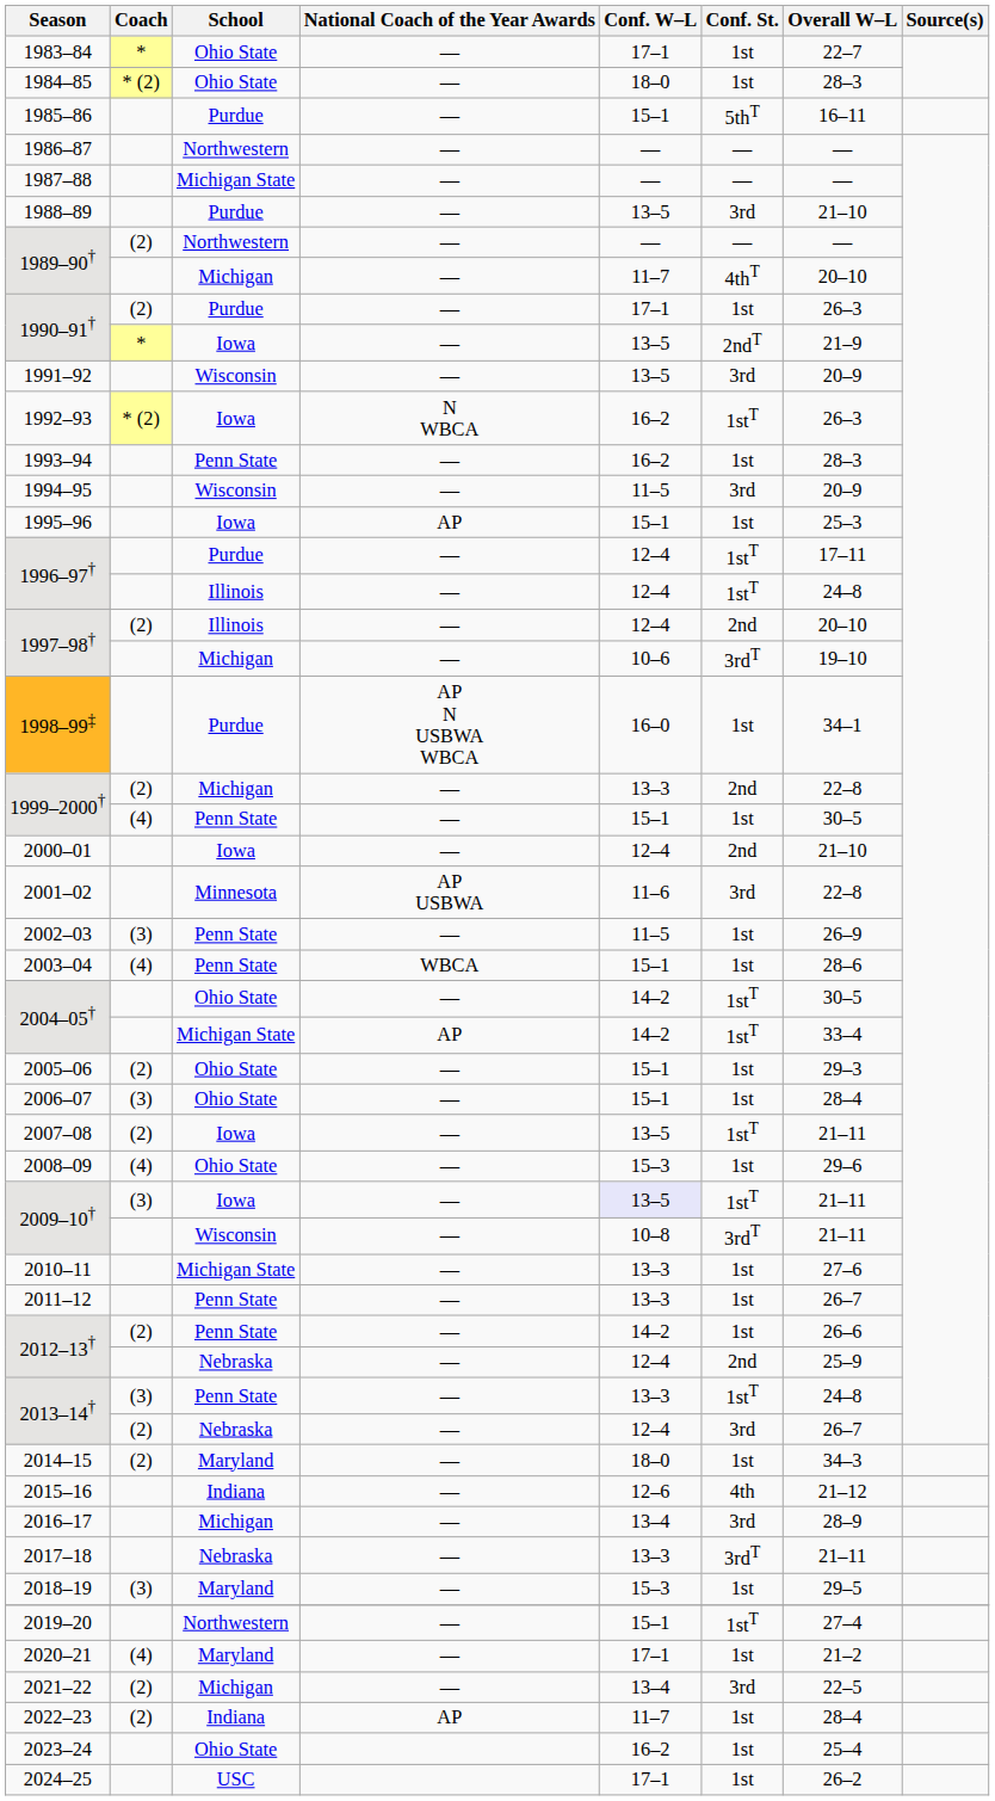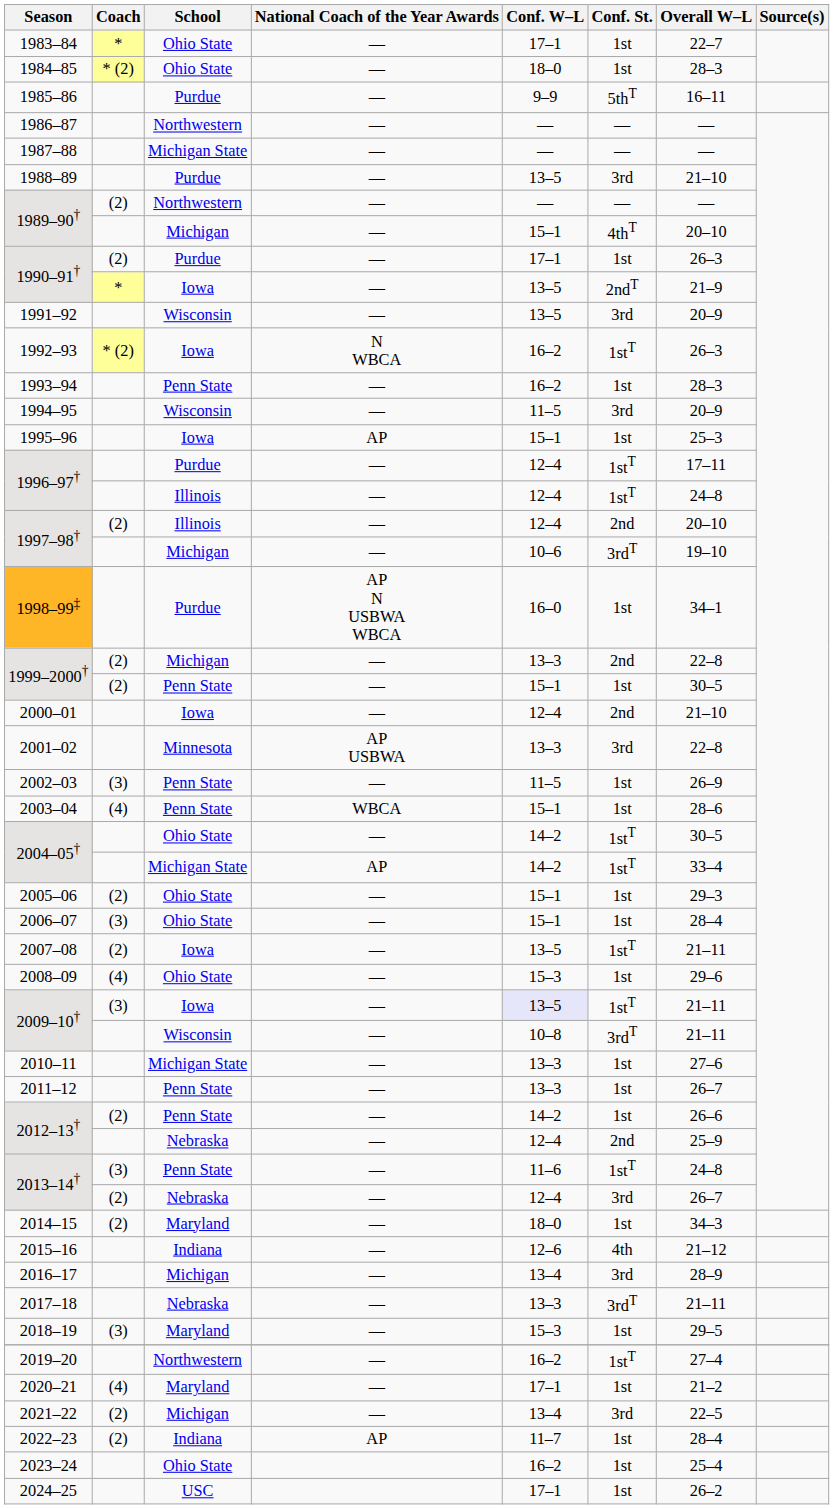 <table class="wikitable sortable" style="text-align:center;">
 <tr>
 <th>Season</th>
 <th>Coach</th>
 <th>School</th>
 <th class=unsortable>National Coach of the Year Awards</th>
 <th>Conf. W–L</th>
 <th>Conf. St.</th>
 <th>Overall W–L</th>
 <th class=unsortable>Source(s)</th>
 </tr>
 <tr>
 <td>1983–84</td>
 <td style="background-color:#FFFF99">*</td>
 <td><a href='#'>Ohio State</a></td>
 <td>—</td>
 <td>17–1</td>
 <td>1st</td>
 <td>22–7</td>
 <td rowspan="2"></td>
 </tr>
 <tr>
 <td>1984–85</td>
 <td style="background-color:#FFFF99">* (2)</td>
 <td><a href='#'>Ohio State</a></td>
 <td>—</td>
 <td>18–0</td>
 <td>1st</td>
 <td>28–3</td>
 </tr>
 <tr>
 <td>1985–86</td>
 <td></td>
 <td><a href='#'>Purdue</a></td>
 <td>—</td>
-<td>15–1</td>
+<td>9–9</td>
 <td>5th<sup>T</sup></td>
 <td>16–11</td>
 <td></td>
 </tr>
 <tr>
 <td>1986–87</td>
 <td></td>
 <td><a href='#'>Northwestern</a></td>
 <td>—</td>
 <td>—</td>
 <td>—</td>
 <td>—</td>
 <td rowspan="37"></td>
 </tr>
 <tr>
 <td>1987–88</td>
 <td></td>
 <td><a href='#'>Michigan State</a></td>
 <td>—</td>
 <td>—</td>
 <td>—</td>
 <td>—</td>
 </tr>
 <tr>
 <td>1988–89</td>
 <td></td>
 <td><a href='#'>Purdue</a></td>
 <td>—</td>
 <td>13–5</td>
 <td>3rd</td>
 <td>21–10</td>
 </tr>
 <tr>
 <td rowspan=2 bgcolor=#e5e4e2>1989–90<sup>†</sup></td>
 <td> (2)</td>
 <td><a href='#'>Northwestern</a></td>
 <td>—</td>
 <td>—</td>
 <td>—</td>
 <td>—</td>
 </tr>
 <tr>
 <td></td>
 <td><a href='#'>Michigan</a></td>
 <td>—</td>
-<td>11–7</td>
+<td>15–1</td>
 <td>4th<sup>T</sup></td>
 <td>20–10</td>
 </tr>
 <tr>
 <td rowspan=2 bgcolor=#e5e4e2>1990–91<sup>†</sup></td>
 <td> (2)</td>
 <td><a href='#'>Purdue</a></td>
 <td>—</td>
 <td>17–1</td>
 <td>1st</td>
 <td>26–3</td>
 </tr>
 <tr>
 <td style="background-color:#FFFF99">*</td>
 <td><a href='#'>Iowa</a></td>
 <td>—</td>
 <td>13–5</td>
 <td>2nd<sup>T</sup></td>
 <td>21–9</td>
 </tr>
 <tr>
 <td>1991–92</td>
 <td></td>
 <td><a href='#'>Wisconsin</a></td>
 <td>—</td>
 <td>13–5</td>
 <td>3rd</td>
 <td>20–9</td>
 </tr>
 <tr>
 <td>1992–93</td>
 <td style="background-color:#FFFF99">* (2)</td>
 <td><a href='#'>Iowa</a></td>
 <td>N<br>WBCA</td>
 <td>16–2</td>
 <td>1st<sup>T</sup></td>
 <td>26–3</td>
 </tr>
 <tr>
 <td>1993–94</td>
 <td></td>
 <td><a href='#'>Penn State</a></td>
 <td>—</td>
 <td>16–2</td>
 <td>1st</td>
 <td>28–3</td>
 </tr>
 <tr>
 <td>1994–95</td>
 <td></td>
 <td><a href='#'>Wisconsin</a></td>
 <td>—</td>
 <td>11–5</td>
 <td>3rd</td>
 <td>20–9</td>
 </tr>
 <tr>
 <td>1995–96</td>
 <td></td>
 <td><a href='#'>Iowa</a></td>
 <td>AP</td>
 <td>15–1</td>
 <td>1st</td>
 <td>25–3</td>
 </tr>
 <tr>
 <td rowspan=2 bgcolor=#e5e4e2>1996–97<sup>†</sup></td>
 <td></td>
 <td><a href='#'>Purdue</a></td>
 <td>—</td>
 <td>12–4</td>
 <td>1st<sup>T</sup></td>
 <td>17–11</td>
 </tr>
 <tr>
 <td></td>
 <td><a href='#'>Illinois</a></td>
 <td>—</td>
 <td>12–4</td>
 <td>1st<sup>T</sup></td>
 <td>24–8</td>
 </tr>
 <tr>
 <td rowspan=2 bgcolor=#e5e4e2>1997–98<sup>†</sup></td>
 <td> (2)</td>
 <td><a href='#'>Illinois</a></td>
 <td>—</td>
 <td>12–4</td>
 <td>2nd</td>
 <td>20–10</td>
 </tr>
 <tr>
 <td></td>
 <td><a href='#'>Michigan</a></td>
 <td>—</td>
 <td>10–6</td>
 <td>3rd<sup>T</sup></td>
 <td>19–10</td>
 </tr>
 <tr>
 <td bgcolor=#ffb626>1998–99<sup>‡</sup></td>
 <td></td>
 <td><a href='#'>Purdue</a></td>
 <td>AP<br>N<br>USBWA<br>WBCA</td>
 <td>16–0</td>
 <td>1st</td>
 <td>34–1</td>
 </tr>
 <tr>
 <td rowspan=2 bgcolor=#e5e4e2>1999–2000<sup>†</sup></td>
 <td> (2)</td>
 <td><a href='#'>Michigan</a></td>
 <td>—</td>
 <td>13–3</td>
 <td>2nd</td>
 <td>22–8</td>
 </tr>
 <tr>
-<td> (4)</td>
+<td> (2)</td>
 <td><a href='#'>Penn State</a></td>
 <td>—</td>
 <td>15–1</td>
 <td>1st</td>
 <td>30–5</td>
 </tr>
 <tr>
 <td>2000–01</td>
 <td></td>
 <td><a href='#'>Iowa</a></td>
 <td>—</td>
 <td>12–4</td>
 <td>2nd</td>
 <td>21–10</td>
 </tr>
 <tr>
 <td>2001–02</td>
 <td></td>
 <td><a href='#'>Minnesota</a></td>
 <td>AP<br>USBWA</td>
-<td>11–6</td>
+<td>13–3</td>
 <td>3rd</td>
 <td>22–8</td>
 </tr>
 <tr>
 <td>2002–03</td>
 <td> (3)</td>
 <td><a href='#'>Penn State</a></td>
 <td>—</td>
 <td>11–5</td>
 <td>1st</td>
 <td>26–9</td>
 </tr>
 <tr>
 <td>2003–04</td>
 <td> (4)</td>
 <td><a href='#'>Penn State</a></td>
 <td>WBCA</td>
 <td>15–1</td>
 <td>1st</td>
 <td>28–6</td>
 </tr>
 <tr>
 <td rowspan=2 bgcolor=#e5e4e2>2004–05<sup>†</sup></td>
 <td></td>
 <td><a href='#'>Ohio State</a></td>
 <td>—</td>
 <td>14–2</td>
 <td>1st<sup>T</sup></td>
 <td>30–5</td>
 </tr>
 <tr>
 <td></td>
 <td><a href='#'>Michigan State</a></td>
 <td>AP</td>
 <td>14–2</td>
 <td>1st<sup>T</sup></td>
 <td>33–4</td>
 </tr>
 <tr>
 <td>2005–06</td>
 <td> (2)</td>
 <td><a href='#'>Ohio State</a></td>
 <td>—</td>
 <td>15–1</td>
 <td>1st</td>
 <td>29–3</td>
 </tr>
 <tr>
 <td>2006–07</td>
 <td> (3)</td>
 <td><a href='#'>Ohio State</a></td>
 <td>—</td>
 <td>15–1</td>
 <td>1st</td>
 <td>28–4</td>
 </tr>
 <tr>
 <td>2007–08</td>
 <td> (2)</td>
 <td><a href='#'>Iowa</a></td>
 <td>—</td>
 <td>13–5</td>
 <td>1st<sup>T</sup></td>
 <td>21–11</td>
 </tr>
 <tr>
 <td>2008–09</td>
 <td> (4)</td>
 <td><a href='#'>Ohio State</a></td>
 <td>—</td>
 <td>15–3</td>
 <td>1st</td>
 <td>29–6</td>
 </tr>
 <tr>
 <td rowspan=2 bgcolor=#e5e4e2>2009–10<sup>†</sup></td>
 <td> (3)</td>
 <td><a href='#'>Iowa</a></td>
 <td>—</td>
 <td style="background: lavender;">13–5</td>
 <td>1st<sup>T</sup></td>
 <td>21–11</td>
 </tr>
 <tr>
 <td></td>
 <td><a href='#'>Wisconsin</a></td>
 <td>—</td>
 <td>10–8</td>
 <td>3rd<sup>T</sup></td>
 <td>21–11</td>
 </tr>
 <tr>
 <td>2010–11</td>
 <td></td>
 <td><a href='#'>Michigan State</a></td>
 <td>—</td>
 <td>13–3</td>
 <td>1st</td>
 <td>27–6</td>
 </tr>
 <tr>
 <td>2011–12</td>
 <td></td>
 <td><a href='#'>Penn State</a></td>
 <td>—</td>
 <td>13–3</td>
 <td>1st</td>
 <td>26–7</td>
 </tr>
 <tr>
 <td rowspan=2 bgcolor=#e5e4e2>2012–13<sup>†</sup></td>
 <td> (2)</td>
 <td><a href='#'>Penn State</a></td>
 <td>—</td>
 <td>14–2</td>
 <td>1st</td>
 <td>26–6</td>
 </tr>
 <tr>
 <td></td>
 <td><a href='#'>Nebraska</a></td>
 <td>—</td>
 <td>12–4</td>
 <td>2nd</td>
 <td>25–9</td>
 </tr>
 <tr>
 <td rowspan=2 bgcolor=#e5e4e2>2013–14<sup>†</sup></td>
 <td> (3)</td>
 <td><a href='#'>Penn State</a></td>
 <td>—</td>
-<td>13–3</td>
+<td>11–6</td>
 <td>1st<sup>T</sup></td>
 <td>24–8</td>
 </tr>
 <tr>
 <td> (2)</td>
 <td><a href='#'>Nebraska</a></td>
 <td>—</td>
 <td>12–4</td>
 <td>3rd</td>
 <td>26–7</td>
 </tr>
 <tr>
 <td>2014–15</td>
 <td> (2)</td>
 <td><a href='#'>Maryland</a></td>
 <td>—</td>
 <td>18–0</td>
 <td>1st</td>
 <td>34–3</td>
 <td></td>
 </tr>
 <tr>
 <td>2015–16</td>
 <td></td>
 <td><a href='#'>Indiana</a></td>
 <td>—</td>
 <td>12–6</td>
 <td>4th</td>
 <td>21–12</td>
 <td></td>
 </tr>
 <tr>
 <td>2016–17</td>
 <td></td>
 <td><a href='#'>Michigan</a></td>
 <td>—</td>
 <td>13–4</td>
 <td>3rd</td>
 <td>28–9</td>
 <td></td>
 </tr>
 <tr>
 <td>2017–18</td>
 <td></td>
 <td><a href='#'>Nebraska</a></td>
 <td>—</td>
 <td>13–3</td>
 <td>3rd<sup>T</sup></td>
 <td>21–11</td>
 <td></td>
 </tr>
 <tr>
 <td>2018–19</td>
 <td> (3)</td>
 <td><a href='#'>Maryland</a></td>
 <td>—</td>
 <td>15–3</td>
 <td>1st</td>
 <td>29–5</td>
 <td></td>
 </tr>
 <tr>
 </tr>
 <tr>
 <td>2019–20</td>
 <td></td>
 <td><a href='#'>Northwestern</a></td>
 <td>—</td>
-<td>15–1</td>
+<td>16–2</td>
 <td>1st<sup>T</sup></td>
 <td>27–4</td>
 <td></td>
 </tr>
 <tr>
 <td>2020–21</td>
 <td> (4)</td>
 <td><a href='#'>Maryland</a></td>
 <td>—</td>
 <td>17–1</td>
 <td>1st</td>
 <td>21–2</td>
 <td></td>
 </tr>
 <tr>
 <td>2021–22</td>
 <td> (2)</td>
 <td><a href='#'>Michigan</a></td>
 <td>—</td>
 <td>13–4</td>
 <td>3rd</td>
 <td>22–5</td>
 <td></td>
 </tr>
 <tr>
 <td>2022–23</td>
 <td> (2)</td>
 <td><a href='#'>Indiana</a></td>
 <td>AP</td>
 <td>11–7</td>
 <td>1st</td>
 <td>28–4</td>
 <td></td>
 </tr>
 <tr>
 <td>2023–24</td>
 <td></td>
 <td><a href='#'>Ohio State</a></td>
 <td></td>
 <td>16–2</td>
 <td>1st</td>
 <td>25–4</td>
 <td></td>
 </tr>
 <tr>
 <td>2024–25</td>
 <td></td>
 <td><a href='#'>USC</a></td>
 <td></td>
 <td>17–1</td>
 <td>1st</td>
 <td>26–2</td>
 <td></td>
 </tr>
 </table>
